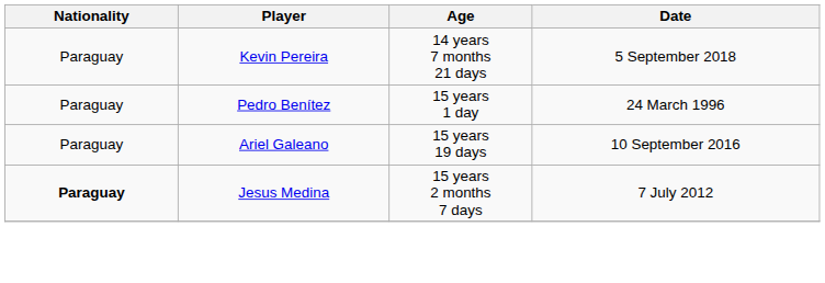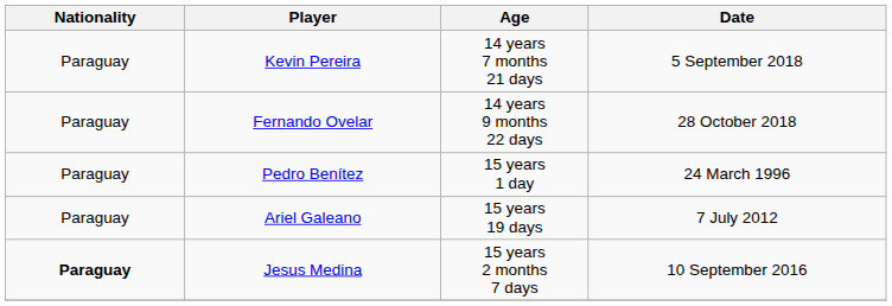 <table class="wikitable sortable"  style="text-align:center; width:70%;">
 <tr>
 <th>Nationality</th>
 <th>Player</th>
 <th>Age</th>
 <th>Date</th>
 </tr>
 <tr>
 <td> Paraguay</td>
 <td><a href='#'>Kevin Pereira</a></td>
 <td>14 years<br>7 months<br>21 days</td>
 <td>5 September 2018</td>
 </tr>
 <tr>
 <td> Paraguay</td>
+<td><a href='#'>Fernando Ovelar</a></td>
+<td>14 years<br>9 months<br>22 days</td>
+<td>28 October 2018 </td>
+</tr>
+<tr>
+<td> Paraguay</td>
 <td><a href='#'>Pedro Benítez</a></td>
 <td>15 years<br>1 day</td>
 <td>24 March 1996</td>
 </tr>
 <tr>
 <td> Paraguay</td>
 <td><a href='#'>Ariel Galeano</a></td>
 <td>15 years<br>19 days</td>
-<td>10 September 2016</td>
+<td>7 July 2012</td>
 </tr>
 <tr>
 <td><strong> Paraguay</strong></td>
 <td><a href='#'>Jesus Medina</a></td>
 <td>15 years<br>2 months<br>7 days</td>
-<td>7 July 2012</td>
+<td>10 September 2016</td>
 </tr>
 <tr>
 </tr>
 </table>
